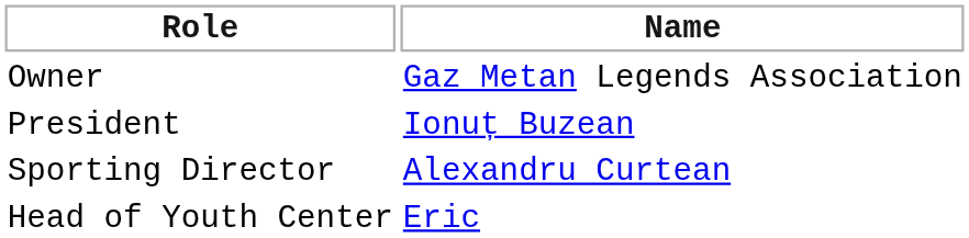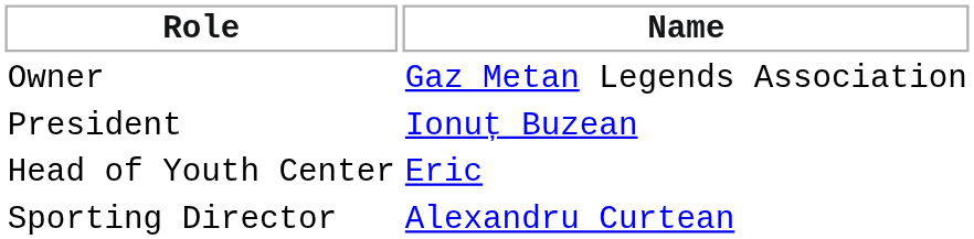 <table class="toccolours">
 <tr>
 <th style="background:#ffffff;color:#141517;border:1px solid #aeb0b3;">Role</th>
 <th style="background:#ffffff;color:#141517;border:1px solid #aeb0b3;">Name</th>
 </tr>
 <tr>
 <td>Owner</td>
 <td> <a href='#'>Gaz Metan</a> Legends Association</td>
 </tr>
 <tr>
 <td>President</td>
 <td> <a href='#'>Ionuț Buzean</a></td>
 </tr>
 <tr>
+<td>Head of Youth Center</td>
+<td>  <a href='#'>Eric</a></td>
+</tr>
+<tr>
 <td>Sporting Director</td>
 <td> <a href='#'>Alexandru Curtean</a></td>
 </tr>
-<tr>
-<td>Head of Youth Center</td>
-<td>  <a href='#'>Eric</a></td>
-</tr>
 </table>
